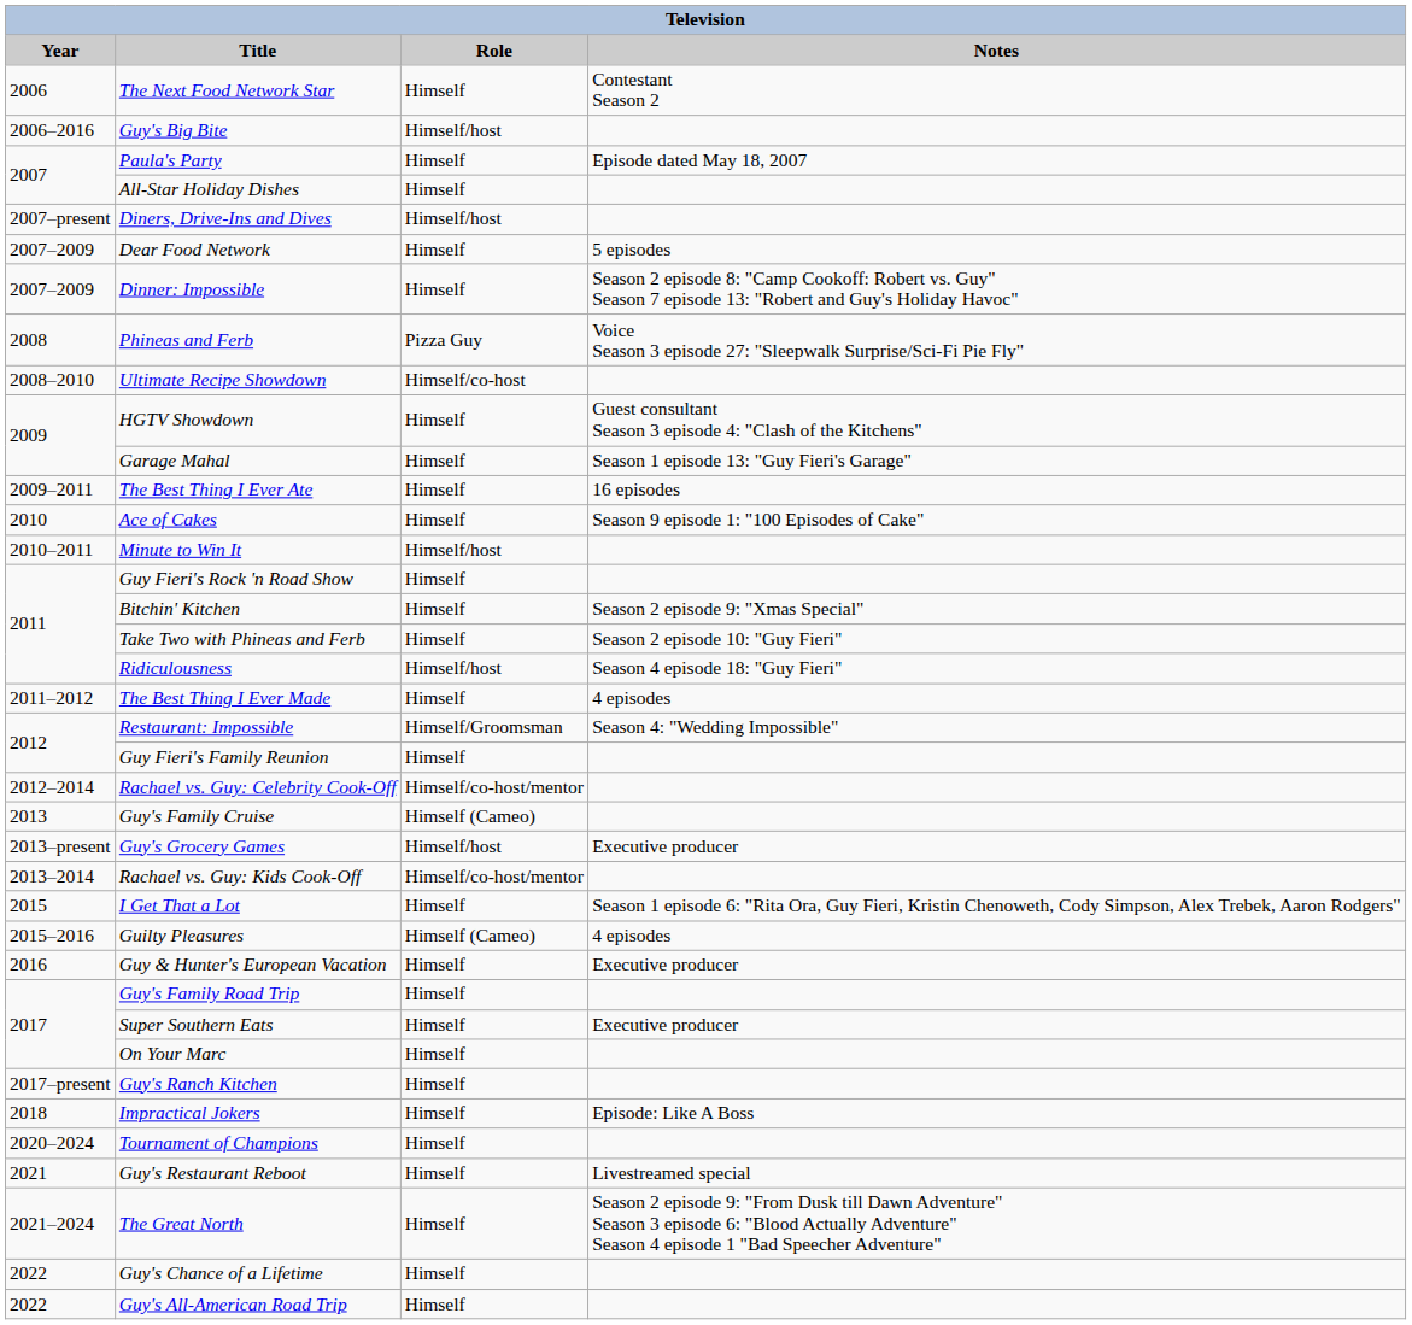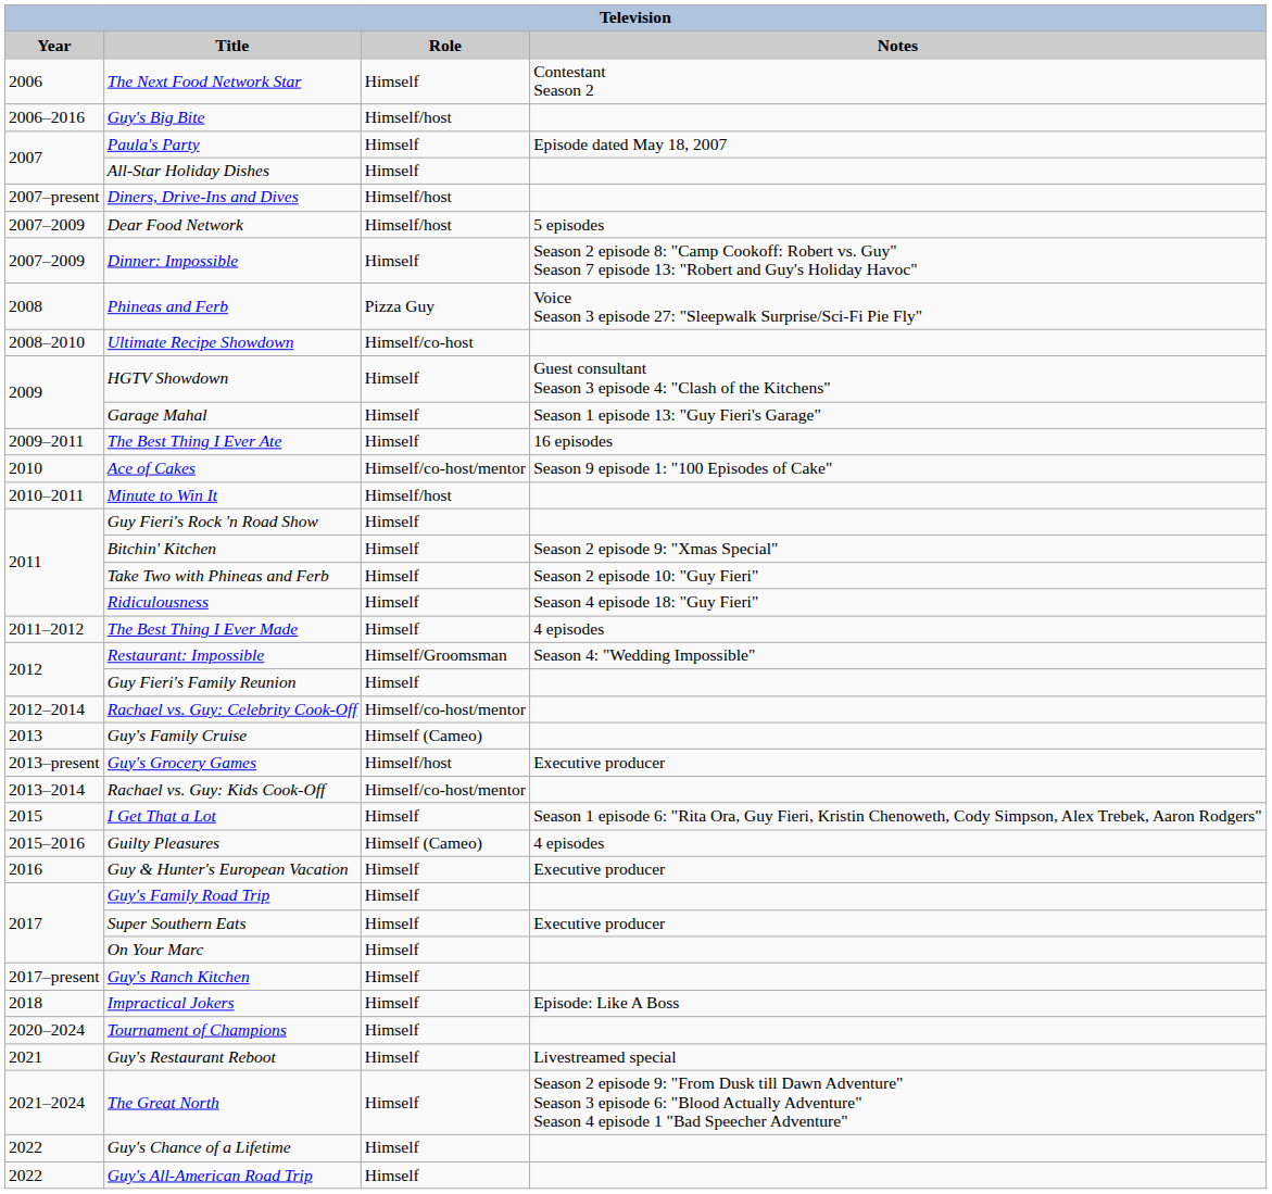 <table class="wikitable">
 <tr style="text-align:center;">
 <th colspan=4 style="background:#B0C4DE;">Television</th>
 </tr>
 <tr style="text-align:center;">
 <th style="background:#ccc;">Year</th>
 <th style="background:#ccc;">Title</th>
 <th style="background:#ccc;">Role</th>
 <th style="background:#ccc;">Notes</th>
 </tr>
 <tr>
 <td>2006</td>
 <td><em><a href='#'>The Next Food Network Star</a></em></td>
 <td>Himself</td>
 <td>Contestant<br> Season 2</td>
 </tr>
 <tr>
 <td>2006–2016</td>
 <td><em><a href='#'>Guy's Big Bite</a></em></td>
 <td>Himself/host</td>
 <td></td>
 </tr>
 <tr>
 <td rowspan=2>2007</td>
 <td><em><a href='#'>Paula's Party</a></em></td>
 <td>Himself</td>
 <td>Episode dated May 18, 2007</td>
 </tr>
 <tr>
 <td><em>All-Star Holiday Dishes</em></td>
 <td>Himself</td>
 <td></td>
 </tr>
 <tr>
 <td>2007–present</td>
 <td><em><a href='#'>Diners, Drive-Ins and Dives</a></em></td>
 <td>Himself/host</td>
 <td></td>
 </tr>
 <tr>
 <td>2007–2009</td>
 <td><em>Dear Food Network</em></td>
-<td>Himself</td>
+<td>Himself/host</td>
 <td>5 episodes</td>
 </tr>
 <tr>
 <td>2007–2009</td>
 <td><em><a href='#'>Dinner: Impossible</a></em></td>
 <td>Himself</td>
 <td>Season 2 episode 8: "Camp Cookoff: Robert vs. Guy"<br> Season 7 episode 13: "Robert and Guy's Holiday Havoc"</td>
 </tr>
 <tr>
 <td>2008</td>
 <td><em><a href='#'>Phineas and Ferb</a></em></td>
 <td>Pizza Guy</td>
 <td>Voice<br> Season 3 episode 27: "Sleepwalk Surprise/Sci-Fi Pie Fly"</td>
 </tr>
 <tr>
 <td>2008–2010</td>
 <td><em><a href='#'>Ultimate Recipe Showdown</a></em></td>
 <td>Himself/co-host</td>
 <td></td>
 </tr>
 <tr>
 <td rowspan=2>2009</td>
 <td><em>HGTV Showdown</em></td>
 <td>Himself</td>
 <td>Guest consultant<br> Season 3 episode 4: "Clash of the Kitchens"</td>
 </tr>
 <tr>
 <td><em>Garage Mahal</em></td>
 <td>Himself</td>
 <td>Season 1 episode 13: "Guy Fieri's Garage"</td>
 </tr>
 <tr>
 <td>2009–2011</td>
 <td><em><a href='#'>The Best Thing I Ever Ate</a></em></td>
 <td>Himself</td>
 <td>16 episodes</td>
 </tr>
 <tr>
 <td>2010</td>
 <td><em><a href='#'>Ace of Cakes</a></em></td>
-<td>Himself</td>
+<td>Himself/co-host/mentor</td>
 <td>Season 9 episode 1: "100 Episodes of Cake"</td>
 </tr>
 <tr>
 <td>2010–2011</td>
 <td><em><a href='#'>Minute to Win It</a></em></td>
 <td>Himself/host</td>
 <td></td>
 </tr>
 <tr>
 <td rowspan=4>2011</td>
 <td><em>Guy Fieri's Rock 'n Road Show</em></td>
 <td>Himself</td>
 <td></td>
 </tr>
 <tr>
 <td><em>Bitchin' Kitchen</em></td>
 <td>Himself</td>
 <td>Season 2 episode 9: "Xmas Special"</td>
 </tr>
 <tr>
 <td><em>Take Two with Phineas and Ferb</em></td>
 <td>Himself</td>
 <td>Season 2 episode 10: "Guy Fieri"</td>
 </tr>
 <tr>
 <td><em><a href='#'>Ridiculousness</a></em></td>
-<td>Himself/host</td>
+<td>Himself</td>
 <td>Season 4 episode 18: "Guy Fieri"</td>
 </tr>
 <tr>
 <td>2011–2012</td>
 <td><em><a href='#'>The Best Thing I Ever Made</a></em></td>
 <td>Himself</td>
 <td>4 episodes</td>
 </tr>
 <tr>
 <td rowspan=2>2012</td>
 <td><em><a href='#'>Restaurant: Impossible</a></em></td>
 <td>Himself/Groomsman</td>
 <td>Season 4: "Wedding Impossible"</td>
 </tr>
 <tr>
 <td><em>Guy Fieri's Family Reunion</em></td>
 <td>Himself</td>
 <td></td>
 </tr>
 <tr>
 <td>2012–2014</td>
 <td><em><a href='#'>Rachael vs. Guy: Celebrity Cook-Off</a></em></td>
 <td>Himself/co-host/mentor</td>
 <td></td>
 </tr>
 <tr>
 <td>2013</td>
 <td><em>Guy's Family Cruise</em></td>
 <td>Himself (Cameo)</td>
 <td></td>
 </tr>
 <tr>
 <td>2013–present</td>
 <td><em><a href='#'>Guy's Grocery Games</a></em></td>
 <td>Himself/host</td>
 <td>Executive producer</td>
 </tr>
 <tr>
 <td>2013–2014</td>
 <td><em>Rachael vs. Guy: Kids Cook-Off</em></td>
 <td>Himself/co-host/mentor</td>
 <td></td>
 </tr>
 <tr>
 <td>2015</td>
 <td><em><a href='#'>I Get That a Lot</a></em></td>
 <td>Himself</td>
 <td>Season 1 episode 6: "Rita Ora, Guy Fieri, Kristin Chenoweth, Cody Simpson, Alex Trebek, Aaron Rodgers"</td>
 </tr>
 <tr>
 <td>2015–2016</td>
 <td><em>Guilty Pleasures</em></td>
 <td>Himself (Cameo)</td>
 <td>4 episodes</td>
 </tr>
 <tr>
 <td>2016</td>
 <td><em>Guy & Hunter's European Vacation</em></td>
 <td>Himself</td>
 <td>Executive producer</td>
 </tr>
 <tr>
 <td rowspan="3">2017</td>
 <td><em><a href='#'>Guy's Family Road Trip</a></em></td>
 <td>Himself</td>
 <td></td>
 </tr>
 <tr>
 <td><em>Super Southern Eats</em></td>
 <td>Himself</td>
 <td>Executive producer</td>
 </tr>
 <tr>
 <td><em>On Your Marc</em></td>
 <td>Himself</td>
 <td></td>
 </tr>
 <tr>
 <td>2017–present</td>
 <td><em><a href='#'>Guy's Ranch Kitchen</a></em></td>
 <td>Himself</td>
 <td></td>
 </tr>
 <tr>
 <td>2018</td>
 <td><em><a href='#'>Impractical Jokers</a></em></td>
 <td>Himself</td>
 <td>Episode: Like A Boss</td>
 </tr>
 <tr>
 <td>2020–2024</td>
 <td><em><a href='#'>Tournament of Champions</a></em></td>
 <td>Himself</td>
 <td></td>
 </tr>
 <tr>
 <td>2021</td>
 <td><em>Guy's Restaurant Reboot</em></td>
 <td>Himself</td>
 <td>Livestreamed special</td>
 </tr>
 <tr>
 <td>2021–2024</td>
 <td><em><a href='#'>The Great North</a></em></td>
 <td>Himself</td>
 <td>Season 2 episode 9: "From Dusk till Dawn Adventure"<br> Season 3 episode 6: "Blood Actually Adventure"<br>Season 4 episode 1 "Bad Speecher Adventure"</td>
 </tr>
 <tr>
 <td>2022</td>
 <td><em>Guy's Chance of a Lifetime</em></td>
 <td>Himself</td>
 <td></td>
 </tr>
 <tr>
 <td>2022</td>
 <td><em><a href='#'>Guy's All-American Road Trip</a></em></td>
 <td>Himself</td>
 <td></td>
 </tr>
 </table>
